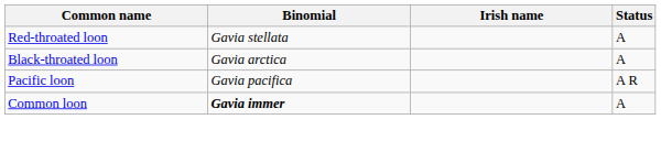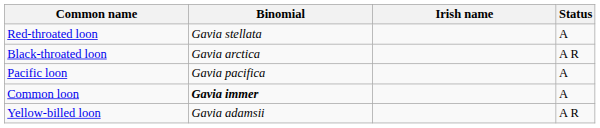 <table width=60% class="wikitable">
 <tr>
 <th width=32%>Common name</th>
 <th width=32%>Binomial</th>
 <th width=32%>Irish name</th>
 <th width=4%>Status</th>
 </tr>
 <tr>
 <td><a href='#'>Red-throated loon</a></td>
 <td><em>Gavia stellata</em></td>
 <td></td>
 <td>A</td>
 </tr>
 <tr>
 <td><a href='#'>Black-throated loon</a></td>
 <td><em>Gavia arctica</em></td>
 <td></td>
-<td>A</td>
+<td>A R</td>
 </tr>
 <tr>
 <td><a href='#'>Pacific loon</a></td>
 <td><em>Gavia pacifica</em></td>
 <td></td>
-<td>A R</td>
+<td>A</td>
 </tr>
 <tr>
 <td><a href='#'>Common loon</a></td>
 <td><strong><em>Gavia immer</em></strong></td>
 <td></td>
 <td>A</td>
 </tr>
+<tr>
+<td><a href='#'>Yellow-billed loon</a></td>
+<td><em>Gavia adamsii</em></td>
+<td></td>
+<td>A R</td>
+</tr>
 </table>
